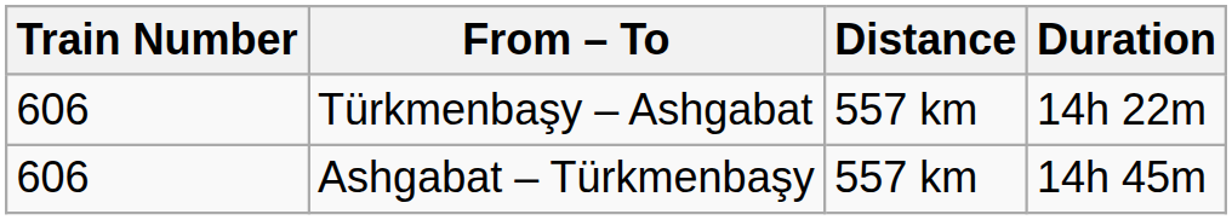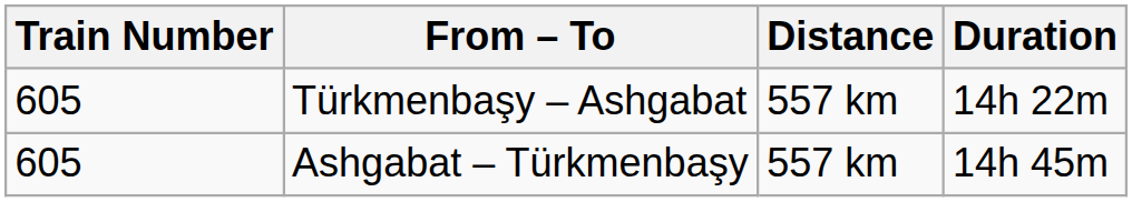 <table class="wikitable sortable">
 <tr>
 <th>Train Number</th>
 <th>From – To</th>
 <th>Distance</th>
 <th>Duration</th>
 </tr>
 <tr>
-<td>606</td>
+<td>605</td>
 <td>Türkmenbaşy – Ashgabat</td>
 <td>557 km</td>
 <td>14h 22m</td>
 </tr>
 <tr>
-<td>606</td>
+<td>605</td>
 <td>Ashgabat – Türkmenbaşy</td>
 <td>557 km</td>
 <td>14h 45m</td>
 </tr>
 </table>
